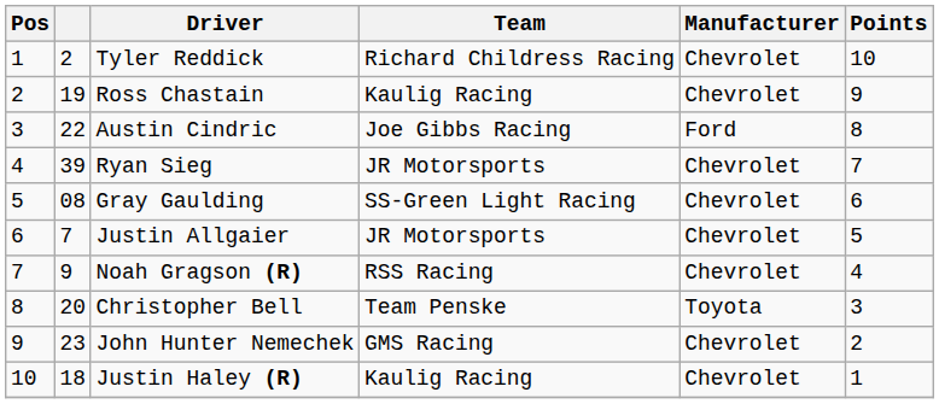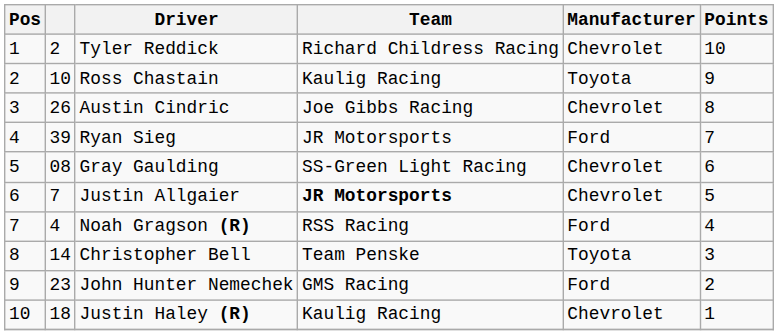 <table class="wikitable" style="font-size:98%">
 <tr>
 <th>Pos</th>
 <th></th>
 <th>Driver</th>
 <th>Team</th>
 <th>Manufacturer</th>
 <th>Points</th>
 </tr>
 <tr>
 <td>1</td>
 <td>2</td>
 <td>Tyler Reddick</td>
 <td>Richard Childress Racing</td>
 <td>Chevrolet</td>
 <td>10</td>
 </tr>
 <tr>
 <td>2</td>
-<td>19</td>
+<td>10</td>
 <td>Ross Chastain</td>
 <td>Kaulig Racing</td>
-<td>Chevrolet</td>
+<td>Toyota</td>
 <td>9</td>
 </tr>
 <tr>
 <td>3</td>
-<td>22</td>
+<td>26</td>
 <td>Austin Cindric</td>
 <td>Joe Gibbs Racing</td>
-<td>Ford</td>
+<td>Chevrolet</td>
 <td>8</td>
 </tr>
 <tr>
 <td>4</td>
 <td>39</td>
 <td>Ryan Sieg</td>
 <td>JR Motorsports</td>
-<td>Chevrolet</td>
+<td>Ford</td>
 <td>7</td>
 </tr>
 <tr>
 <td>5</td>
 <td>08</td>
 <td>Gray Gaulding</td>
 <td>SS-Green Light Racing</td>
 <td>Chevrolet</td>
 <td>6</td>
 </tr>
 <tr>
 <td>6</td>
 <td>7</td>
 <td>Justin Allgaier</td>
-<td>JR Motorsports</td>
+<td><strong>JR Motorsports</strong></td>
 <td>Chevrolet</td>
 <td>5</td>
 </tr>
 <tr>
 <td>7</td>
-<td>9</td>
+<td>4</td>
 <td>Noah Gragson <strong>(R)</strong></td>
 <td>RSS Racing</td>
-<td>Chevrolet</td>
+<td>Ford</td>
 <td>4</td>
 </tr>
 <tr>
 <td>8</td>
-<td>20</td>
+<td>14</td>
 <td>Christopher Bell</td>
 <td>Team Penske</td>
 <td>Toyota</td>
 <td>3</td>
 </tr>
 <tr>
 <td>9</td>
 <td>23</td>
 <td>John Hunter Nemechek</td>
 <td>GMS Racing</td>
-<td>Chevrolet</td>
+<td>Ford</td>
 <td>2</td>
 </tr>
 <tr>
 <td>10</td>
 <td>18</td>
 <td>Justin Haley <strong>(R)</strong></td>
 <td>Kaulig Racing</td>
 <td>Chevrolet</td>
 <td>1</td>
 </tr>
 <tr>
 </tr>
 </table>
